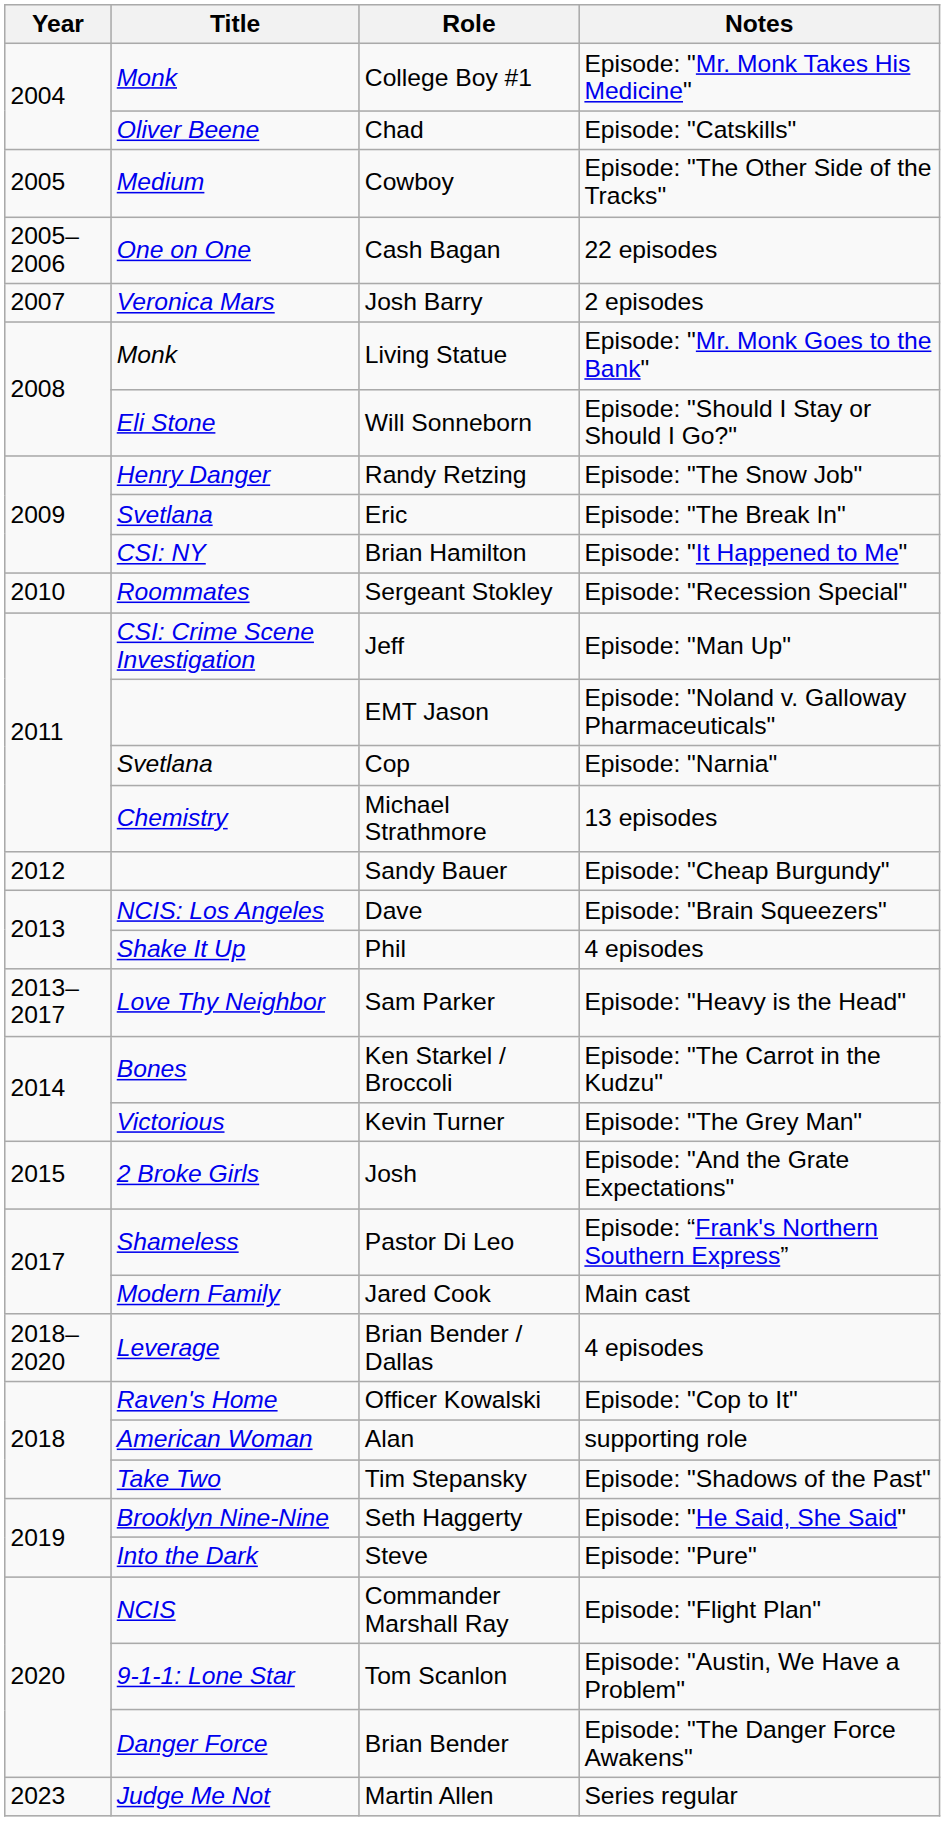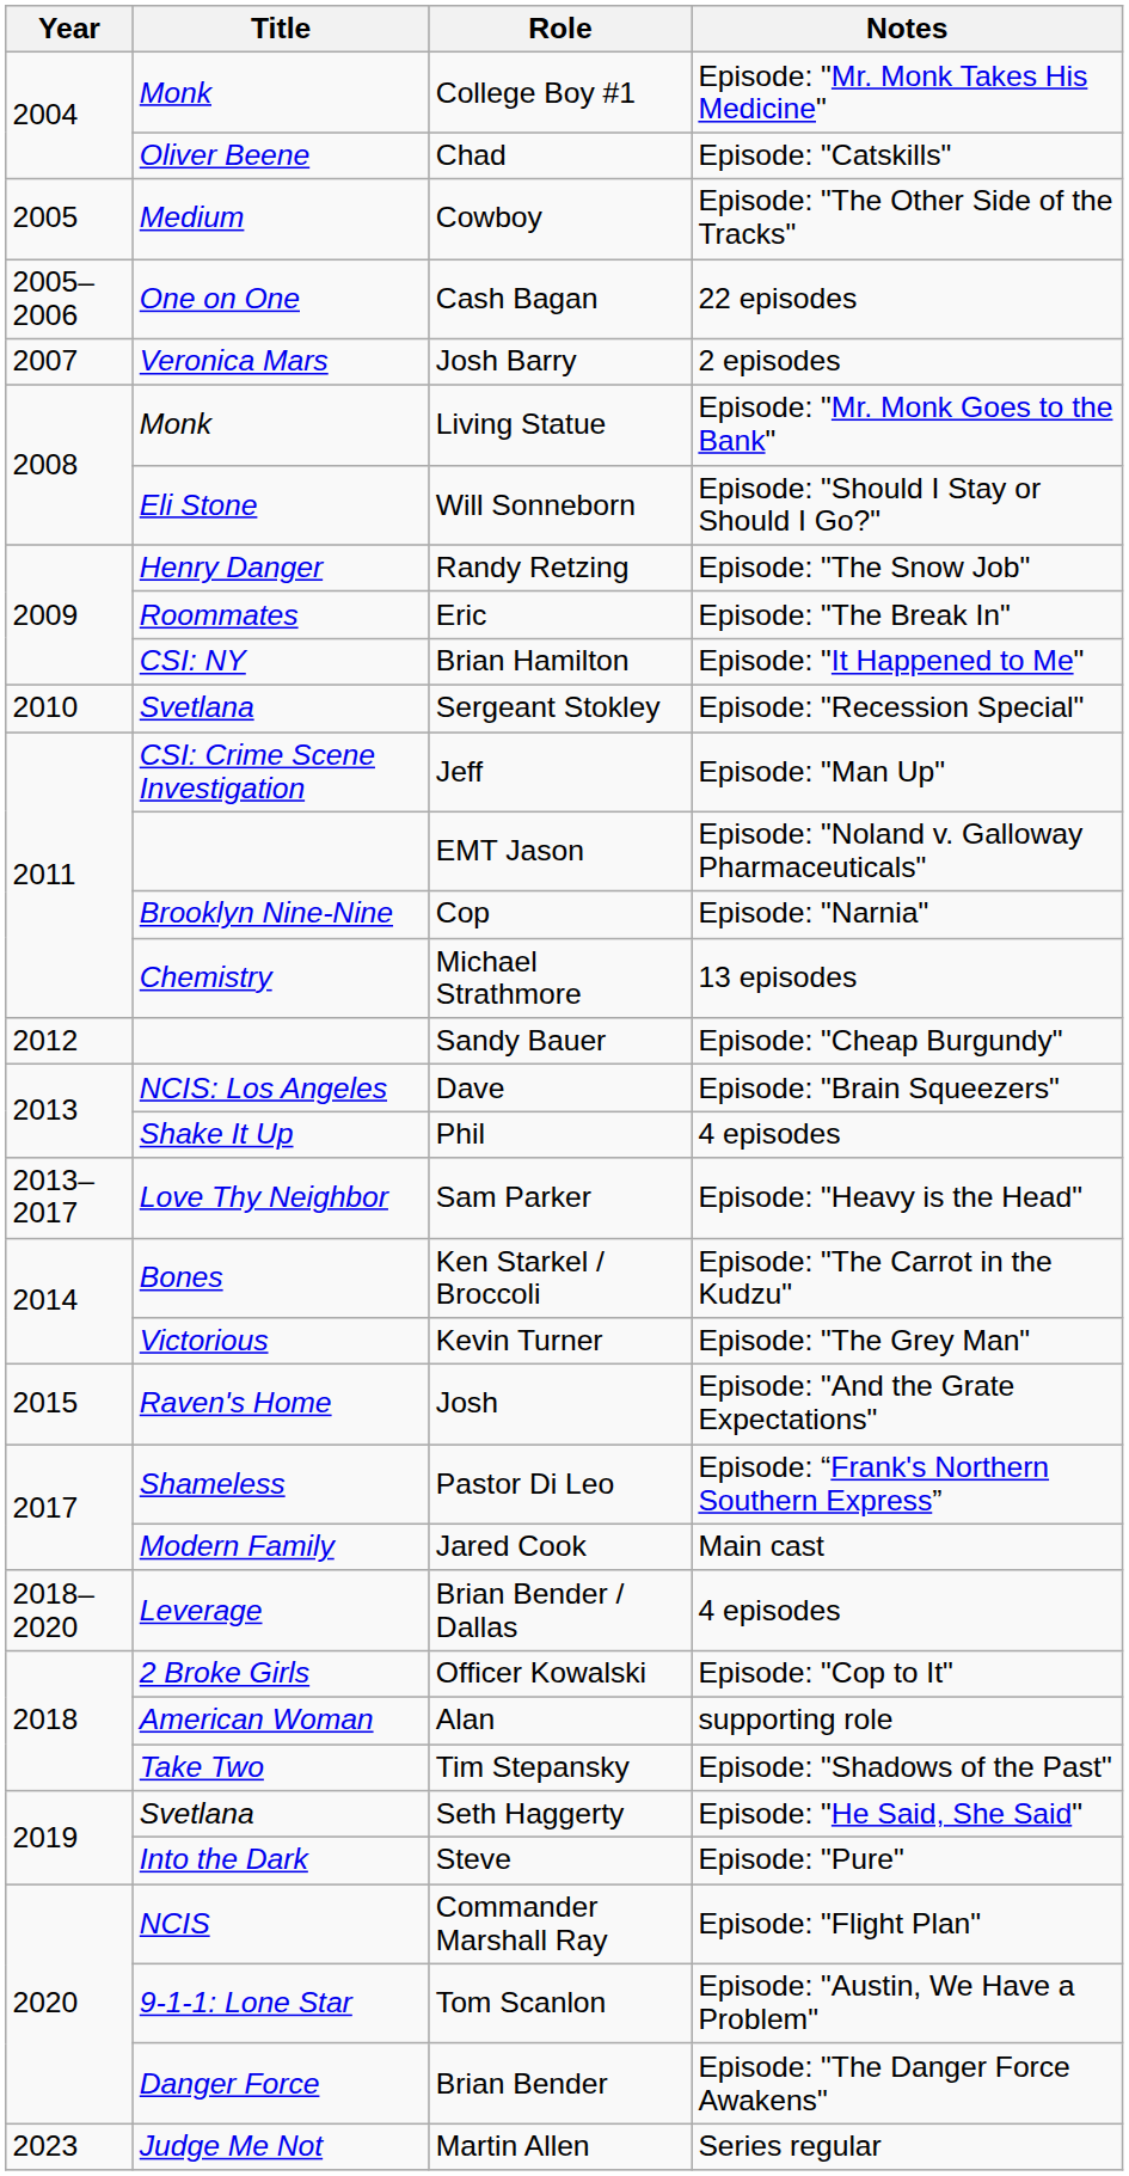 <table class="wikitable sortable">
 <tr>
 <th>Year</th>
 <th>Title</th>
 <th>Role</th>
 <th class="unsortable">Notes</th>
 </tr>
 <tr>
 <td rowspan="2">2004</td>
 <td><em><a href='#'>Monk</a></em></td>
 <td>College Boy #1</td>
 <td>Episode: "<a href='#'>Mr. Monk Takes His Medicine</a>"</td>
 </tr>
 <tr>
 <td><em><a href='#'>Oliver Beene</a></em></td>
 <td>Chad</td>
 <td>Episode: "Catskills"</td>
 </tr>
 <tr>
 <td>2005</td>
 <td><em><a href='#'>Medium</a></em></td>
 <td>Cowboy</td>
 <td>Episode: "The Other Side of the Tracks"</td>
 </tr>
 <tr>
 <td>2005–2006</td>
 <td><em><a href='#'>One on One</a></em></td>
 <td>Cash Bagan</td>
 <td>22 episodes</td>
 </tr>
 <tr>
 <td>2007</td>
 <td><em><a href='#'>Veronica Mars</a></em></td>
 <td>Josh Barry</td>
 <td>2 episodes</td>
 </tr>
 <tr>
 <td rowspan="2">2008</td>
 <td><em>Monk</em></td>
 <td>Living Statue</td>
 <td>Episode: "<a href='#'>Mr. Monk Goes to the Bank</a>"</td>
 </tr>
 <tr>
 <td><em><a href='#'>Eli Stone</a></em></td>
 <td>Will Sonneborn</td>
 <td>Episode: "Should I Stay or Should I Go?"</td>
 </tr>
 <tr>
 <td rowspan="3">2009</td>
 <td><em><a href='#'>Henry Danger</a></em></td>
 <td>Randy Retzing</td>
 <td>Episode: "The Snow Job"</td>
 </tr>
 <tr>
-<td><em><a href='#'>Svetlana</a></em></td>
+<td><em><a href='#'>Roommates</a></em></td>
 <td>Eric</td>
 <td>Episode: "The Break In"</td>
 </tr>
 <tr>
 <td><em><a href='#'>CSI: NY</a></em></td>
 <td>Brian Hamilton</td>
 <td>Episode: "<a href='#'>It Happened to Me</a>"</td>
 </tr>
 <tr>
 <td>2010</td>
-<td><em><a href='#'>Roommates</a></em></td>
+<td><em><a href='#'>Svetlana</a></em></td>
 <td>Sergeant Stokley</td>
 <td>Episode: "Recession Special"</td>
 </tr>
 <tr>
 <td rowspan="4">2011</td>
 <td><em><a href='#'>CSI: Crime Scene Investigation</a></em></td>
 <td>Jeff</td>
 <td>Episode: "Man Up"</td>
 </tr>
 <tr>
 <td><em></em></td>
 <td>EMT Jason</td>
 <td>Episode: "Noland v. Galloway Pharmaceuticals"</td>
 </tr>
 <tr>
-<td><em>Svetlana</em></td>
+<td><em><a href='#'>Brooklyn Nine-Nine</a></em></td>
 <td>Cop</td>
 <td>Episode: "Narnia"</td>
 </tr>
 <tr>
 <td><em><a href='#'>Chemistry</a></em></td>
 <td>Michael Strathmore</td>
 <td>13 episodes</td>
 </tr>
 <tr>
 <td>2012</td>
 <td><em></em></td>
 <td>Sandy Bauer</td>
 <td>Episode: "Cheap Burgundy"</td>
 </tr>
 <tr>
 <td rowspan="2">2013</td>
 <td><em><a href='#'>NCIS: Los Angeles</a></em></td>
 <td>Dave</td>
 <td>Episode: "Brain Squeezers"</td>
 </tr>
 <tr>
 <td><em><a href='#'>Shake It Up</a></em></td>
 <td>Phil</td>
 <td>4 episodes</td>
 </tr>
 <tr>
 <td>2013–2017</td>
 <td><em><a href='#'>Love Thy Neighbor</a></em></td>
 <td>Sam Parker</td>
 <td>Episode: "Heavy is the Head"</td>
 </tr>
 <tr>
 <td rowspan="2">2014</td>
 <td><em><a href='#'>Bones</a></em></td>
 <td>Ken Starkel / Broccoli</td>
 <td>Episode: "The Carrot in the Kudzu"</td>
 </tr>
 <tr>
 <td><em><a href='#'>Victorious</a></em></td>
 <td>Kevin Turner</td>
 <td>Episode: "The Grey Man"</td>
 </tr>
 <tr>
 <td>2015</td>
-<td><em><a href='#'>2 Broke Girls</a></em></td>
+<td><em><a href='#'>Raven's Home</a></em></td>
 <td>Josh</td>
 <td>Episode: "And the Grate Expectations"</td>
 </tr>
 <tr>
 <td rowspan="2">2017</td>
 <td><em><a href='#'>Shameless</a></em></td>
 <td>Pastor Di Leo</td>
 <td>Episode: “<a href='#'>Frank's Northern Southern Express</a>”</td>
 </tr>
 <tr>
 <td><em><a href='#'>Modern Family</a></em></td>
 <td>Jared Cook</td>
 <td>Main cast</td>
 </tr>
 <tr>
 <td>2018–2020</td>
 <td><em><a href='#'>Leverage</a></em></td>
 <td>Brian Bender / Dallas</td>
 <td>4 episodes</td>
 </tr>
 <tr>
 <td rowspan="3">2018</td>
-<td><em><a href='#'>Raven's Home</a></em></td>
+<td><em><a href='#'>2 Broke Girls</a></em></td>
 <td>Officer Kowalski</td>
 <td>Episode: "Cop to It"</td>
 </tr>
 <tr>
 <td><em><a href='#'>American Woman</a></em></td>
 <td>Alan</td>
 <td>supporting role</td>
 </tr>
 <tr>
 <td><em><a href='#'>Take Two</a></em></td>
 <td>Tim Stepansky</td>
 <td>Episode: "Shadows of the Past"</td>
 </tr>
 <tr>
 <td rowspan=2>2019</td>
-<td><em><a href='#'>Brooklyn Nine-Nine</a></em></td>
+<td><em>Svetlana</em></td>
 <td>Seth Haggerty</td>
 <td>Episode: "<a href='#'>He Said, She Said</a>"</td>
 </tr>
 <tr>
 <td><em><a href='#'>Into the Dark</a></em></td>
 <td>Steve</td>
 <td>Episode: "Pure"</td>
 </tr>
 <tr>
 <td rowspan=3>2020</td>
 <td><em><a href='#'>NCIS</a></em></td>
 <td>Commander Marshall Ray</td>
 <td>Episode: "Flight Plan"</td>
 </tr>
 <tr>
 <td><em><a href='#'>9-1-1: Lone Star</a></em></td>
 <td>Tom Scanlon</td>
 <td>Episode: "Austin, We Have a Problem"</td>
 </tr>
 <tr>
 <td><em><a href='#'>Danger Force</a></em></td>
 <td>Brian Bender</td>
 <td>Episode: "The Danger Force Awakens"</td>
 </tr>
 <tr>
 <td>2023</td>
 <td><em><a href='#'>Judge Me Not</a></em></td>
 <td>Martin Allen</td>
 <td>Series regular</td>
 </tr>
 </table>
